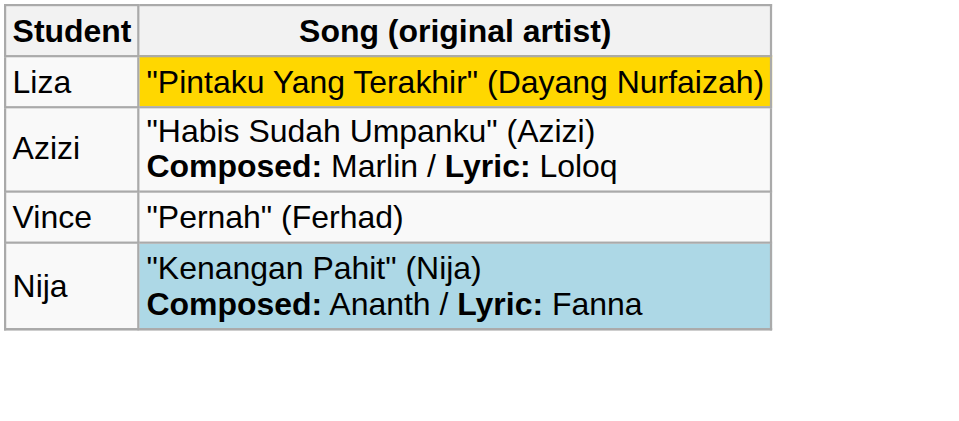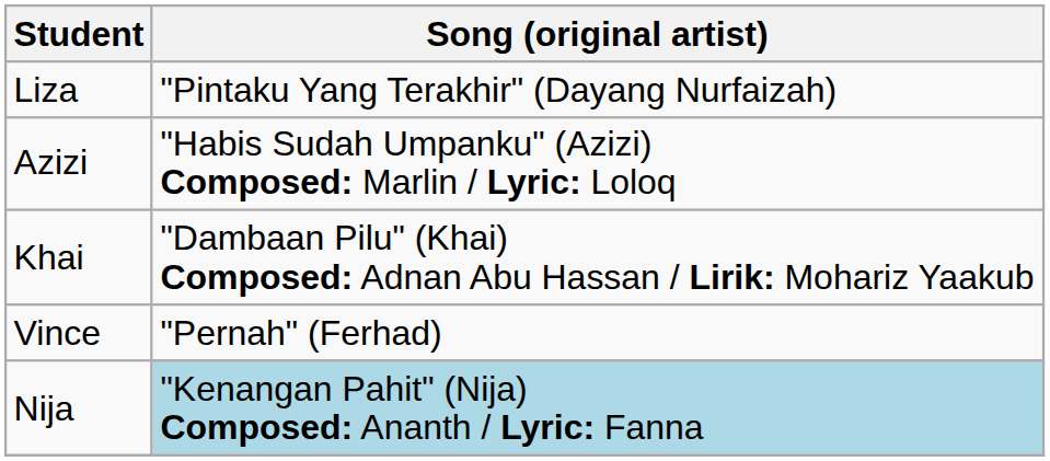 <table class="wikitable" style="font-size:90%;">
 <tr>
 <th>Student</th>
 <th>Song (original artist)</th>
 </tr>
 <tr>
 <td>Liza</td>
-<td style="background: gold;">"Pintaku Yang Terakhir" (Dayang Nurfaizah)</td>
+<td>"Pintaku Yang Terakhir" (Dayang Nurfaizah)</td>
 </tr>
 <tr>
 <td>Azizi</td>
 <td>"Habis Sudah Umpanku" (Azizi) <br> <strong>Composed:</strong> Marlin / <strong>Lyric:</strong> Loloq</td>
+</tr>
+<tr>
+<td>Khai</td>
+<td>"Dambaan Pilu" (Khai) <br> <strong>Composed:</strong> Adnan Abu Hassan / <strong>Lirik:</strong> Mohariz Yaakub</td>
 </tr>
 <tr>
 <td>Vince</td>
 <td>"Pernah" (Ferhad)</td>
 </tr>
 <tr>
 <td>Nija</td>
 <td style="background: lightblue;">"Kenangan Pahit" (Nija) <br> <strong>Composed:</strong> Ananth / <strong>Lyric:</strong> Fanna</td>
 </tr>
 <tr>
 </tr>
 </table>
